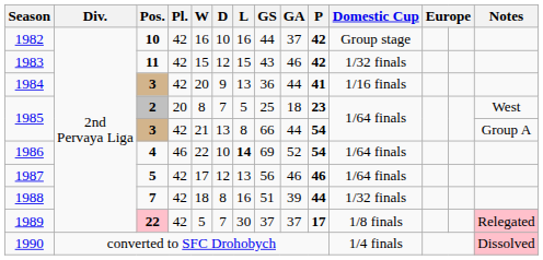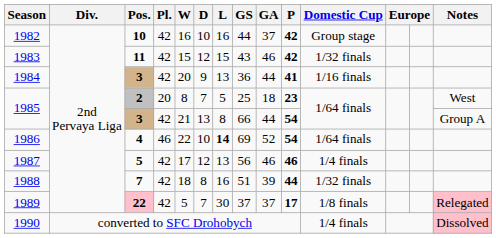 <table class="wikitable">
 <tr>
 <th>Season</th>
 <th>Div.</th>
 <th>Pos.</th>
 <th>Pl.</th>
 <th>W</th>
 <th>D</th>
 <th>L</th>
 <th>GS</th>
 <th>GA</th>
 <th>P</th>
 <th><a href='#'>Domestic Cup</a></th>
 <th colspan=2>Europe</th>
 <th>Notes</th>
 </tr>
 <tr>
 <td align=center><a href='#'>1982</a></td>
 <td align=center rowspan="9">2nd<br>Pervaya Liga</td>
 <td align=center><strong>10</strong></td>
 <td align=center>42</td>
 <td align=center>16</td>
 <td align=center>10</td>
 <td align=center>16</td>
 <td align=center>44</td>
 <td align=center>37</td>
 <td align=center><strong>42</strong></td>
 <td align=center>Group stage</td>
 <td align=center></td>
 <td align=center></td>
 <td align=center></td>
 </tr>
 <tr>
 <td align=center><a href='#'>1983</a></td>
 <td align=center><strong>11</strong></td>
 <td align=center>42</td>
 <td align=center>15</td>
 <td align=center>12</td>
 <td align=center>15</td>
 <td align=center>43</td>
 <td align=center>46</td>
 <td align=center><strong>42</strong></td>
 <td align=center>1/32 finals</td>
 <td align=center></td>
 <td align=center></td>
 <td align=center></td>
 </tr>
 <tr>
 <td align=center><a href='#'>1984</a></td>
 <td align=center bgcolor=tan><strong>3</strong></td>
 <td align=center>42</td>
 <td align=center>20</td>
 <td align=center>9</td>
 <td align=center>13</td>
 <td align=center>36</td>
 <td align=center>44</td>
 <td align=center><strong>41</strong></td>
 <td align=center>1/16 finals</td>
 <td align=center></td>
 <td align=center></td>
 <td align=center></td>
 </tr>
 <tr>
 <td align=center rowspan="2"><a href='#'>1985</a></td>
 <td align=center bgcolor=silver><strong>2</strong></td>
 <td align=center>20</td>
 <td align=center>8</td>
 <td align=center>7</td>
 <td align=center>5</td>
 <td align=center>25</td>
 <td align=center>18</td>
 <td align=center><strong>23</strong></td>
 <td align=center rowspan="2">1/64 finals</td>
 <td align=center rowspan="2"></td>
 <td align=center rowspan="2"></td>
 <td align=center>West</td>
 </tr>
 <tr>
 <td align=center bgcolor=tan><strong>3</strong></td>
 <td align=center>42</td>
 <td align=center>21</td>
 <td align=center>13</td>
 <td align=center>8</td>
 <td align=center>66</td>
 <td align=center>44</td>
 <td align=center><strong>54</strong></td>
 <td align=center>Group A</td>
 </tr>
 <tr>
 <td align=center><a href='#'>1986</a></td>
 <td align=center><strong>4</strong></td>
 <td align=center>46</td>
 <td align=center>22</td>
 <td align=center>10</td>
 <td align=center><strong>14</strong></td>
 <td align=center>69</td>
 <td align=center>52</td>
 <td align=center><strong>54</strong></td>
 <td align=center>1/64 finals</td>
 <td align=center></td>
 <td align=center></td>
 <td align=center></td>
 </tr>
 <tr>
 <td align=center><a href='#'>1987</a></td>
 <td align=center><strong>5</strong></td>
 <td align=center>42</td>
 <td align=center>17</td>
 <td align=center>12</td>
 <td align=center>13</td>
 <td align=center>56</td>
 <td align=center>46</td>
 <td align=center><strong>46</strong></td>
-<td align=center>1/64 finals</td>
+<td align=center>1/4 finals</td>
 <td align=center></td>
 <td align=center></td>
 <td align=center></td>
 </tr>
 <tr>
 <td align=center><a href='#'>1988</a></td>
 <td align=center><strong>7</strong></td>
 <td align=center>42</td>
 <td align=center>18</td>
 <td align=center>8</td>
 <td align=center>16</td>
 <td align=center>51</td>
 <td align=center>39</td>
 <td align=center><strong>44</strong></td>
 <td align=center>1/32 finals</td>
 <td align=center></td>
 <td align=center></td>
 <td align=center></td>
 </tr>
 <tr>
 <td align=center><a href='#'>1989</a></td>
 <td align=center bgcolor=pink><strong>22</strong></td>
 <td align=center>42</td>
 <td align=center>5</td>
 <td align=center>7</td>
 <td align=center>30</td>
 <td align=center>37</td>
 <td align=center>37</td>
 <td align=center><strong>17</strong></td>
 <td align=center>1/8 finals</td>
 <td align=center></td>
 <td align=center></td>
 <td align=center bgcolor=pink>Relegated</td>
 </tr>
 <tr>
 <td align=center><a href='#'>1990</a></td>
 <td align=center colspan="9">converted to <a href='#'>SFC Drohobych</a></td>
 <td align=center>1/4 finals</td>
 <td align=center colspan="2"></td>
 <td align=center bgcolor=pink>Dissolved</td>
 </tr>
 </table>
